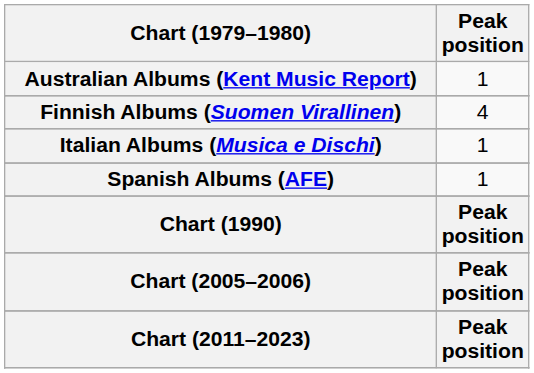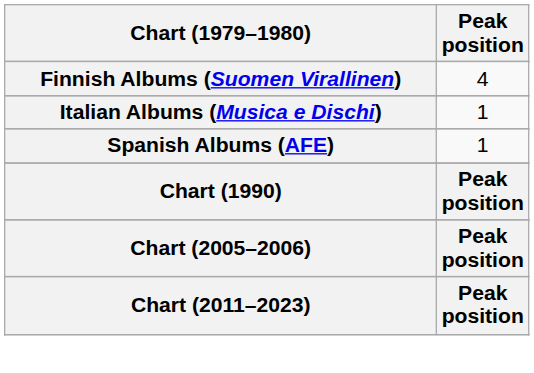 <table class="wikitable plainrowheaders sortable">
 <tr>
 <th style="width:20em;">Chart (1979–1980)</th>
 <th>Peak<br>position</th>
-</tr>
-<tr>
-<th scope="row">Australian Albums (<a href='#'>Kent Music Report</a>)</th>
-<td align="center">1</td>
 </tr>
 <tr>
 </tr>
 <tr>
 </tr>
 <tr>
 <th scope="row">Finnish Albums (<a href='#'><em>Suomen Virallinen</em></a>)</th>
 <td style="text-align:center;">4</td>
 </tr>
 <tr>
 </tr>
 <tr>
 </tr>
 <tr>
 <th scope="row">Italian Albums (<em><a href='#'>Musica e Dischi</a></em>)</th>
 <td style="text-align:center">1</td>
 </tr>
 <tr>
 </tr>
 <tr>
 </tr>
 <tr>
 <th scope="row">Spanish Albums (<a href='#'>AFE</a>)</th>
 <td align="center">1</td>
 </tr>
 <tr>
 </tr>
 <tr>
 </tr>
 <tr>
 </tr>
 <tr>
 <th style="width:20em;">Chart (1990)</th>
 <th>Peak<br>position</th>
 </tr>
 <tr>
 </tr>
 <tr>
 <th style="width:20em;">Chart (2005–2006)</th>
 <th>Peak<br>position</th>
 </tr>
 <tr>
 </tr>
 <tr>
 </tr>
 <tr>
 </tr>
 <tr>
 </tr>
 <tr>
 </tr>
 <tr>
 </tr>
 <tr>
 </tr>
 <tr>
 </tr>
 <tr>
 <th style="width:20em;">Chart (2011–2023)</th>
 <th>Peak<br>position</th>
 </tr>
 <tr>
 </tr>
 <tr>
 </tr>
 <tr>
 </tr>
 <tr>
 </tr>
 <tr>
 </tr>
 <tr>
 </tr>
 <tr>
 </tr>
 <tr>
 </tr>
 <tr>
 </tr>
 <tr>
 </tr>
 <tr>
 </tr>
 <tr>
 </tr>
 <tr>
 </tr>
 <tr>
 </tr>
 <tr>
 </tr>
 <tr>
 </tr>
 <tr>
 </tr>
 <tr>
 </tr>
 <tr>
 </tr>
 <tr>
 </tr>
 <tr>
 </tr>
 <tr>
 </tr>
 <tr>
 </tr>
 </table>
